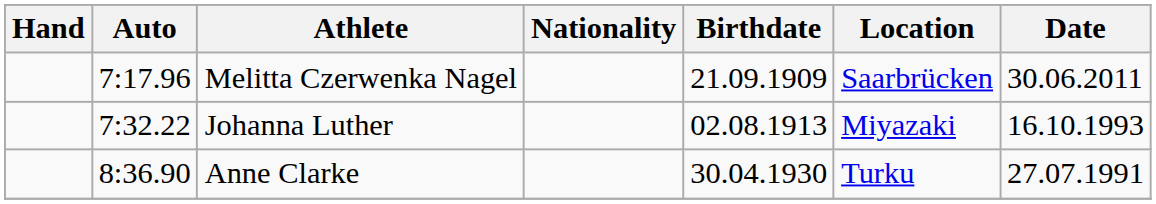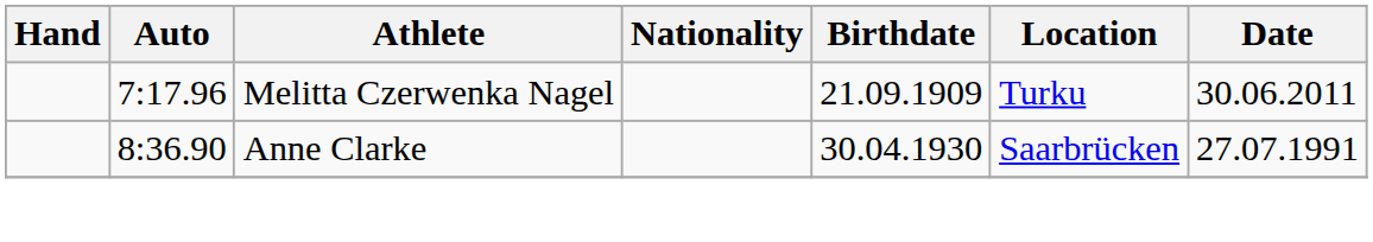 <table class="wikitable">
 <tr>
 <th>Hand</th>
 <th>Auto</th>
 <th>Athlete</th>
 <th>Nationality</th>
 <th>Birthdate</th>
 <th>Location</th>
 <th>Date</th>
 </tr>
 <tr>
 <td></td>
 <td>7:17.96</td>
 <td>Melitta Czerwenka Nagel</td>
 <td></td>
 <td>21.09.1909</td>
-<td><a href='#'>Saarbrücken</a></td>
+<td><a href='#'>Turku</a></td>
 <td>30.06.2011</td>
-</tr>
-<tr>
-<td></td>
-<td>7:32.22</td>
-<td>Johanna Luther</td>
-<td></td>
-<td>02.08.1913</td>
-<td><a href='#'>Miyazaki</a></td>
-<td>16.10.1993</td>
 </tr>
 <tr>
 <td></td>
 <td>8:36.90</td>
 <td>Anne Clarke</td>
 <td></td>
 <td>30.04.1930</td>
-<td><a href='#'>Turku</a></td>
+<td><a href='#'>Saarbrücken</a></td>
 <td>27.07.1991</td>
 </tr>
 <tr>
 </tr>
 </table>
